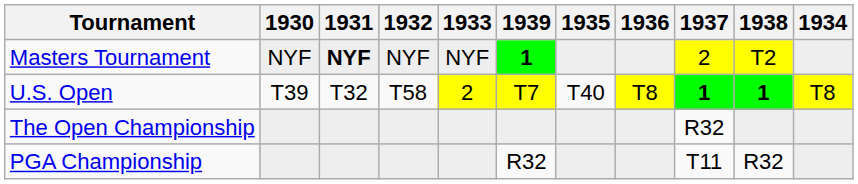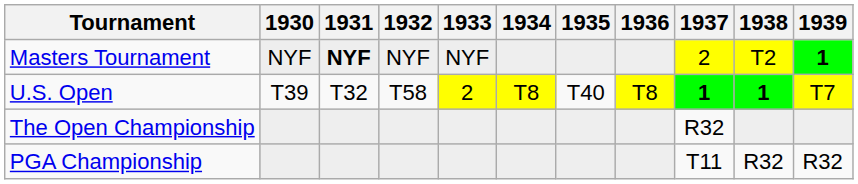 <table class="wikitable" style="font-size:95%;text-align:center;">
 <tr>
 <th>Tournament</th>
 <th>1930</th>
 <th>1931</th>
 <th>1932</th>
 <th>1933</th>
-<th>1939</th>
+<th>1934</th>
 <th>1935</th>
 <th>1936</th>
 <th>1937</th>
 <th>1938</th>
-<th>1934</th>
+<th>1939</th>
 </tr>
 <tr>
 <td align=left><a href='#'>Masters Tournament</a></td>
 <td style="background:#eeeeee;">NYF</td>
 <td style="background:#eeeeee;"><strong>NYF</strong></td>
 <td style="background:#eeeeee;">NYF</td>
 <td style="background:#eeeeee;">NYF</td>
-<td style="background:lime;"><strong>1</strong></td>
+<td style="background:#eeeeee;"></td>
 <td style="background:#eeeeee;"></td>
 <td style="background:#eeeeee;"></td>
 <td style="background:yellow;">2</td>
 <td style="background:yellow;">T2</td>
-<td style="background:#eeeeee;"></td>
+<td style="background:lime;"><strong>1</strong></td>
 </tr>
 <tr>
 <td align=left><a href='#'>U.S. Open</a></td>
 <td>T39</td>
 <td>T32</td>
 <td>T58</td>
 <td style="background:yellow;">2</td>
-<td style="background:yellow;">T7</td>
+<td style="background:yellow;">T8</td>
 <td>T40</td>
 <td style="background:yellow;">T8</td>
 <td style="background:lime;"><strong>1</strong></td>
 <td style="background:lime;"><strong>1</strong></td>
-<td style="background:yellow;">T8</td>
+<td style="background:yellow;">T7</td>
 </tr>
 <tr>
 <td align=left><a href='#'>The Open Championship</a></td>
 <td style="background:#eeeeee;"></td>
 <td style="background:#eeeeee;"></td>
 <td style="background:#eeeeee;"></td>
 <td style="background:#eeeeee;"></td>
 <td style="background:#eeeeee;"></td>
 <td style="background:#eeeeee;"></td>
 <td style="background:#eeeeee;"></td>
 <td>R32</td>
 <td style="background:#eeeeee;"></td>
 <td style="background:#eeeeee;"></td>
 </tr>
 <tr>
 <td align=left><a href='#'>PGA Championship</a></td>
 <td style="background:#eeeeee;"></td>
 <td style="background:#eeeeee;"></td>
 <td style="background:#eeeeee;"></td>
 <td style="background:#eeeeee;"></td>
-<td>R32</td>
+<td style="background:#eeeeee;"></td>
 <td style="background:#eeeeee;"></td>
 <td style="background:#eeeeee;"></td>
 <td>T11</td>
 <td>R32</td>
-<td style="background:#eeeeee;"></td>
+<td>R32</td>
 </tr>
 </table>
